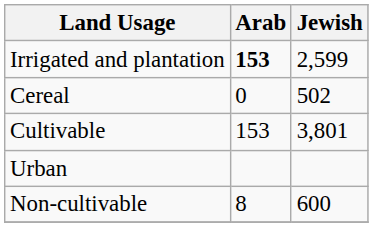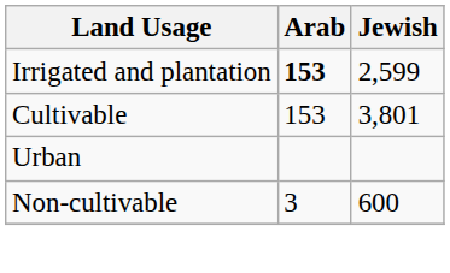 <table class="wikitable">
 <tr>
 <th>Land Usage</th>
 <th>Arab</th>
 <th>Jewish</th>
 </tr>
 <tr>
 <td>Irrigated and plantation</td>
 <td><strong>153</strong></td>
 <td>2,599</td>
-</tr>
-<tr>
-<td>Cereal</td>
-<td>0</td>
-<td>502</td>
 </tr>
 <tr>
 <td>Cultivable</td>
 <td>153</td>
 <td>3,801</td>
 </tr>
 <tr>
 <td>Urban</td>
 <td></td>
 <td></td>
 </tr>
 <tr>
 <td>Non-cultivable</td>
-<td>8</td>
+<td>3</td>
 <td>600</td>
 </tr>
 <tr>
 </tr>
 </table>
